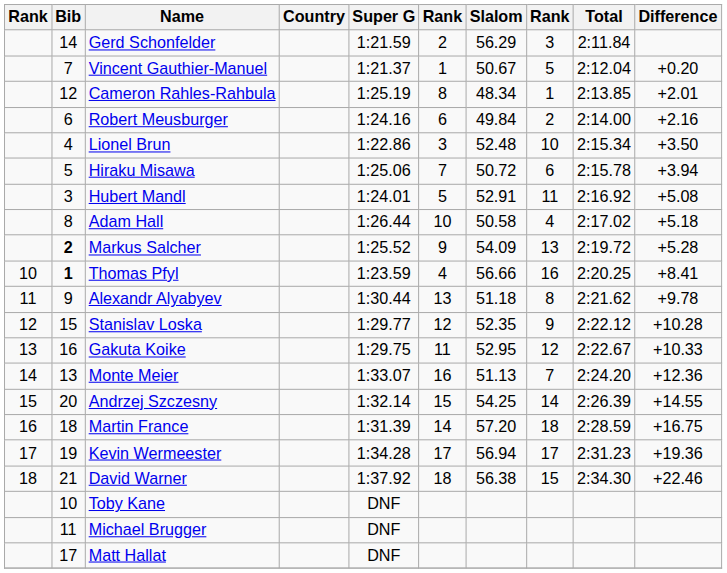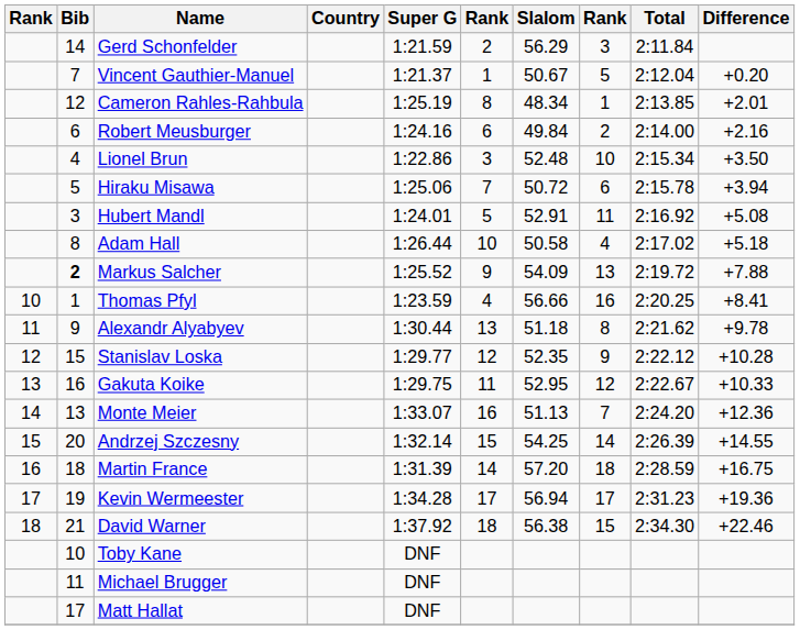 <table class="wikitable sortable" style="text-align:center">
 <tr>
 <th>Rank</th>
 <th>Bib</th>
 <th>Name</th>
 <th>Country</th>
 <th>Super G</th>
 <th>Rank</th>
 <th>Slalom</th>
 <th>Rank</th>
 <th>Total</th>
 <th>Difference</th>
 </tr>
 <tr>
 <td></td>
 <td>14</td>
 <td align=left><a href='#'>Gerd Schonfelder</a></td>
 <td align=left></td>
 <td>1:21.59</td>
 <td>2</td>
 <td>56.29</td>
 <td>3</td>
 <td>2:11.84</td>
 <td></td>
 </tr>
 <tr>
 <td></td>
 <td>7</td>
 <td align=left><a href='#'>Vincent Gauthier-Manuel</a></td>
 <td align=left></td>
 <td>1:21.37</td>
 <td>1</td>
 <td>50.67</td>
 <td>5</td>
 <td>2:12.04</td>
 <td>+0.20</td>
 </tr>
 <tr>
 <td></td>
 <td>12</td>
 <td align=left><a href='#'>Cameron Rahles-Rahbula</a></td>
 <td align=left></td>
 <td>1:25.19</td>
 <td>8</td>
 <td>48.34</td>
 <td>1</td>
 <td>2:13.85</td>
 <td>+2.01</td>
 </tr>
 <tr>
 <td></td>
 <td>6</td>
 <td align=left><a href='#'>Robert Meusburger</a></td>
 <td align=left></td>
 <td>1:24.16</td>
 <td>6</td>
 <td>49.84</td>
 <td>2</td>
 <td>2:14.00</td>
 <td>+2.16</td>
 </tr>
 <tr>
 <td></td>
 <td>4</td>
 <td align=left><a href='#'>Lionel Brun</a></td>
 <td align=left></td>
 <td>1:22.86</td>
 <td>3</td>
 <td>52.48</td>
 <td>10</td>
 <td>2:15.34</td>
 <td>+3.50</td>
 </tr>
 <tr>
 <td></td>
 <td>5</td>
 <td align=left><a href='#'>Hiraku Misawa</a></td>
 <td align=left></td>
 <td>1:25.06</td>
 <td>7</td>
 <td>50.72</td>
 <td>6</td>
 <td>2:15.78</td>
 <td>+3.94</td>
 </tr>
 <tr>
 <td></td>
 <td>3</td>
 <td align=left><a href='#'>Hubert Mandl</a></td>
 <td align=left></td>
 <td>1:24.01</td>
 <td>5</td>
 <td>52.91</td>
 <td>11</td>
 <td>2:16.92</td>
 <td>+5.08</td>
 </tr>
 <tr>
 <td></td>
 <td>8</td>
 <td align=left><a href='#'>Adam Hall</a></td>
 <td align=left></td>
 <td>1:26.44</td>
 <td>10</td>
 <td>50.58</td>
 <td>4</td>
 <td>2:17.02</td>
 <td>+5.18</td>
 </tr>
 <tr>
 <td></td>
 <td><strong>2</strong></td>
 <td align=left><a href='#'>Markus Salcher</a></td>
 <td align=left></td>
 <td>1:25.52</td>
 <td>9</td>
 <td>54.09</td>
 <td>13</td>
 <td>2:19.72</td>
-<td>+5.28</td>
+<td>+7.88</td>
 </tr>
 <tr>
 <td>10</td>
-<td><strong>1</strong></td>
+<td>1</td>
 <td align=left><a href='#'>Thomas Pfyl</a></td>
 <td align=left></td>
 <td>1:23.59</td>
 <td>4</td>
 <td>56.66</td>
 <td>16</td>
 <td>2:20.25</td>
 <td>+8.41</td>
 </tr>
 <tr>
 <td>11</td>
 <td>9</td>
 <td align=left><a href='#'>Alexandr Alyabyev</a></td>
 <td align=left></td>
 <td>1:30.44</td>
 <td>13</td>
 <td>51.18</td>
 <td>8</td>
 <td>2:21.62</td>
 <td>+9.78</td>
 </tr>
 <tr>
 <td>12</td>
 <td>15</td>
 <td align=left><a href='#'>Stanislav Loska</a></td>
 <td align=left></td>
 <td>1:29.77</td>
 <td>12</td>
 <td>52.35</td>
 <td>9</td>
 <td>2:22.12</td>
 <td>+10.28</td>
 </tr>
 <tr>
 <td>13</td>
 <td>16</td>
 <td align=left><a href='#'>Gakuta Koike</a></td>
 <td align=left></td>
 <td>1:29.75</td>
 <td>11</td>
 <td>52.95</td>
 <td>12</td>
 <td>2:22.67</td>
 <td>+10.33</td>
 </tr>
 <tr>
 <td>14</td>
 <td>13</td>
 <td align=left><a href='#'>Monte Meier</a></td>
 <td align=left></td>
 <td>1:33.07</td>
 <td>16</td>
 <td>51.13</td>
 <td>7</td>
 <td>2:24.20</td>
 <td>+12.36</td>
 </tr>
 <tr>
 <td>15</td>
 <td>20</td>
 <td align=left><a href='#'>Andrzej Szczesny</a></td>
 <td align=left></td>
 <td>1:32.14</td>
 <td>15</td>
 <td>54.25</td>
 <td>14</td>
 <td>2:26.39</td>
 <td>+14.55</td>
 </tr>
 <tr>
 <td>16</td>
 <td>18</td>
 <td align=left><a href='#'>Martin France</a></td>
 <td align=left></td>
 <td>1:31.39</td>
 <td>14</td>
 <td>57.20</td>
 <td>18</td>
 <td>2:28.59</td>
 <td>+16.75</td>
 </tr>
 <tr>
 <td>17</td>
 <td>19</td>
 <td align=left><a href='#'>Kevin Wermeester</a></td>
 <td align=left></td>
 <td>1:34.28</td>
 <td>17</td>
 <td>56.94</td>
 <td>17</td>
 <td>2:31.23</td>
 <td>+19.36</td>
 </tr>
 <tr>
 <td>18</td>
 <td>21</td>
 <td align=left><a href='#'>David Warner</a></td>
 <td align=left></td>
 <td>1:37.92</td>
 <td>18</td>
 <td>56.38</td>
 <td>15</td>
 <td>2:34.30</td>
 <td>+22.46</td>
 </tr>
 <tr>
 <td></td>
 <td>10</td>
 <td align=left><a href='#'>Toby Kane</a></td>
 <td align=left></td>
 <td>DNF</td>
 <td></td>
 <td></td>
 <td></td>
 <td></td>
 <td></td>
 </tr>
 <tr>
 <td></td>
 <td>11</td>
 <td align=left><a href='#'>Michael Brugger</a></td>
 <td align=left></td>
 <td>DNF</td>
 <td></td>
 <td></td>
 <td></td>
 <td></td>
 <td></td>
 </tr>
 <tr>
 <td></td>
 <td>17</td>
 <td align=left><a href='#'>Matt Hallat</a></td>
 <td align=left></td>
 <td>DNF</td>
 <td></td>
 <td></td>
 <td></td>
 <td></td>
 <td></td>
 </tr>
 <tr>
 </tr>
 </table>
